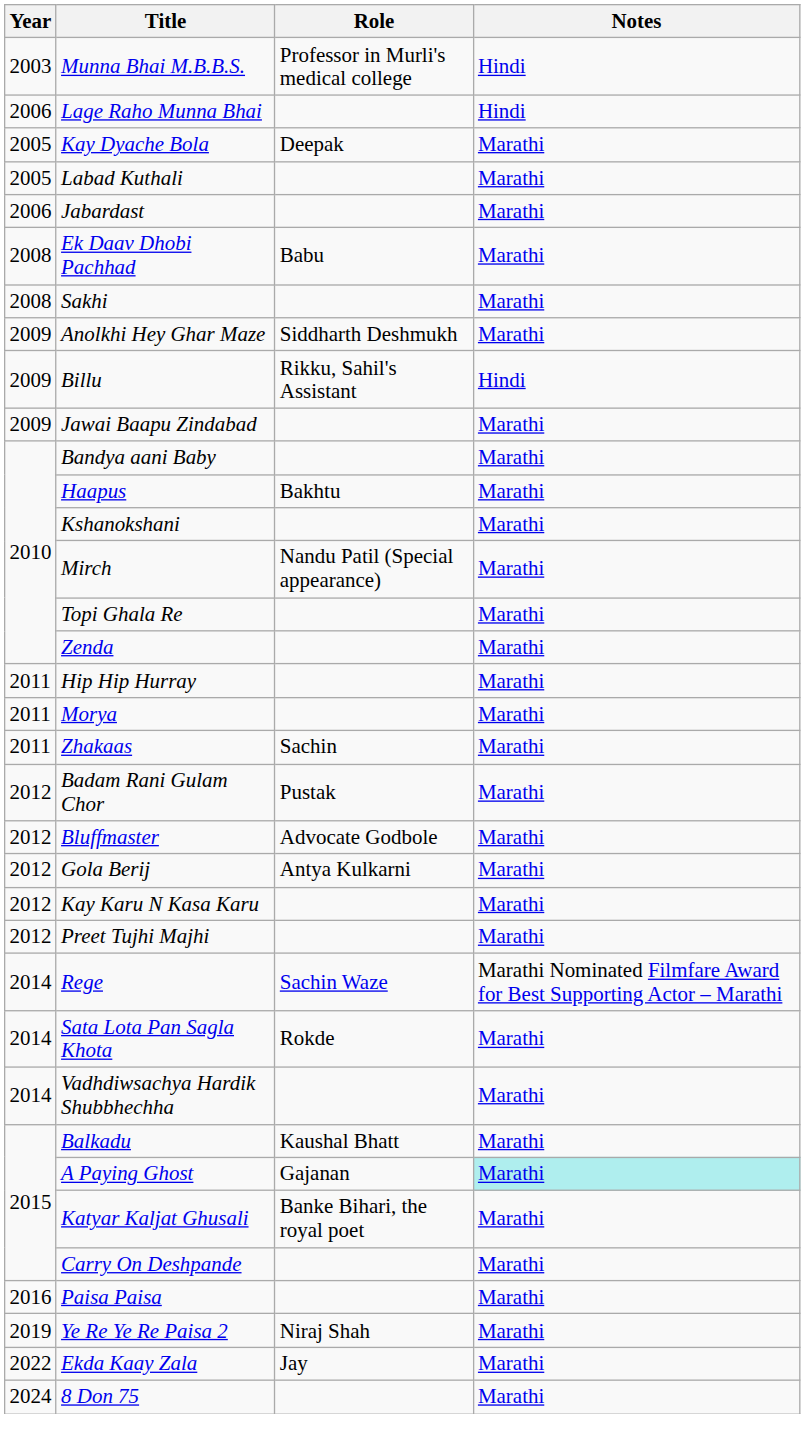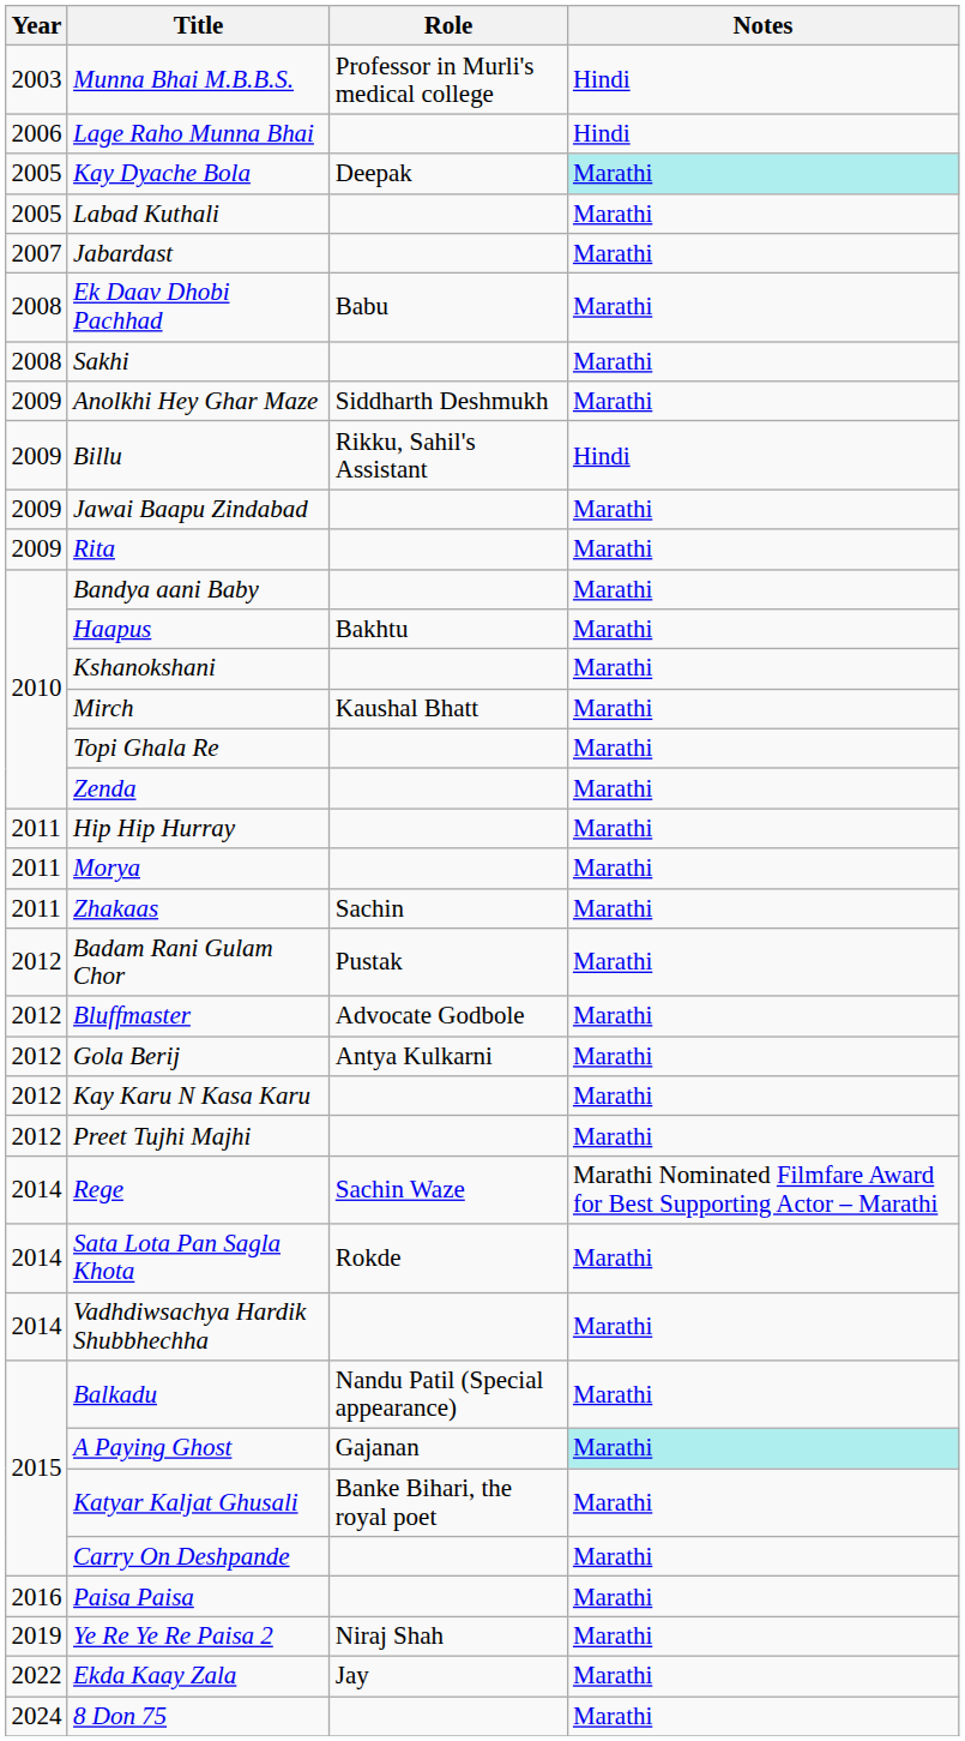 <table class="wikitable sortable">
 <tr>
 <th>Year</th>
 <th>Title</th>
 <th>Role</th>
 <th>Notes</th>
 </tr>
 <tr>
 <td>2003</td>
 <td><em><a href='#'>Munna Bhai M.B.B.S.</a></em></td>
 <td>Professor in Murli's medical college</td>
 <td><a href='#'>Hindi</a></td>
 </tr>
 <tr>
 <td>2006</td>
 <td><em><a href='#'>Lage Raho Munna Bhai</a></em></td>
 <td></td>
 <td><a href='#'>Hindi</a></td>
 </tr>
 <tr>
 <td>2005</td>
 <td><em><a href='#'>Kay Dyache Bola</a></em></td>
 <td>Deepak</td>
-<td><a href='#'>Marathi</a></td>
+<td style="background: paleturquoise;"><a href='#'>Marathi</a></td>
 </tr>
 <tr>
 <td>2005</td>
 <td><em>Labad Kuthali</em></td>
 <td></td>
 <td><a href='#'>Marathi</a></td>
 </tr>
 <tr>
-<td>2006</td>
+<td>2007</td>
 <td><em>Jabardast</em></td>
 <td></td>
 <td><a href='#'>Marathi</a></td>
 </tr>
 <tr>
 <td>2008</td>
 <td><em><a href='#'>Ek Daav Dhobi Pachhad</a></em></td>
 <td>Babu</td>
 <td><a href='#'>Marathi</a></td>
 </tr>
 <tr>
 <td>2008</td>
 <td><em>Sakhi</em></td>
 <td></td>
 <td><a href='#'>Marathi</a></td>
 </tr>
 <tr>
 <td>2009</td>
 <td><em>Anolkhi Hey Ghar Maze</em></td>
 <td>Siddharth Deshmukh</td>
 <td><a href='#'>Marathi</a></td>
 </tr>
 <tr>
 <td>2009</td>
 <td><em>Billu</em></td>
 <td>Rikku, Sahil's Assistant</td>
 <td><a href='#'>Hindi</a></td>
 </tr>
 <tr>
 <td>2009</td>
 <td><em>Jawai Baapu Zindabad</em></td>
 <td></td>
 <td><a href='#'>Marathi</a></td>
 </tr>
 <tr>
+<td>2009</td>
+<td><em><a href='#'>Rita</a></em></td>
+<td></td>
+<td><a href='#'>Marathi</a></td>
+</tr>
+<tr>
 <td Rowspan="6">2010</td>
 <td><em>Bandya aani Baby</em></td>
 <td></td>
 <td><a href='#'>Marathi</a></td>
 </tr>
 <tr>
 <td><em><a href='#'>Haapus</a></em></td>
 <td>Bakhtu</td>
 <td><a href='#'>Marathi</a></td>
 </tr>
 <tr>
 <td><em>Kshanokshani</em></td>
 <td></td>
 <td><a href='#'>Marathi</a></td>
 </tr>
 <tr>
 <td><em>Mirch</em></td>
-<td>Nandu Patil (Special appearance)</td>
+<td>Kaushal Bhatt</td>
 <td><a href='#'>Marathi</a></td>
 </tr>
 <tr>
 <td><em>Topi Ghala Re</em></td>
 <td></td>
 <td><a href='#'>Marathi</a></td>
 </tr>
 <tr>
 <td><em><a href='#'>Zenda</a></em></td>
 <td></td>
 <td><a href='#'>Marathi</a></td>
 </tr>
 <tr>
 <td>2011</td>
 <td><em>Hip Hip Hurray</em></td>
 <td></td>
 <td><a href='#'>Marathi</a></td>
 </tr>
 <tr>
 <td>2011</td>
 <td><em><a href='#'>Morya</a></em></td>
 <td></td>
 <td><a href='#'>Marathi</a></td>
 </tr>
 <tr>
 <td>2011</td>
 <td><em><a href='#'>Zhakaas</a></em></td>
 <td>Sachin</td>
 <td><a href='#'>Marathi</a></td>
 </tr>
 <tr>
 <td>2012</td>
 <td><em>Badam Rani Gulam Chor</em></td>
 <td>Pustak</td>
 <td><a href='#'>Marathi</a></td>
 </tr>
 <tr>
 <td>2012</td>
 <td><em><a href='#'>Bluffmaster</a></em></td>
 <td>Advocate Godbole</td>
 <td><a href='#'>Marathi</a></td>
 </tr>
 <tr>
 <td>2012</td>
 <td><em>Gola Berij</em></td>
 <td>Antya Kulkarni</td>
 <td><a href='#'>Marathi</a></td>
 </tr>
 <tr>
 <td>2012</td>
 <td><em>Kay Karu N Kasa Karu</em></td>
 <td></td>
 <td><a href='#'>Marathi</a></td>
 </tr>
 <tr>
 <td>2012</td>
 <td><em>Preet Tujhi Majhi</em></td>
 <td></td>
 <td><a href='#'>Marathi</a></td>
 </tr>
 <tr>
 <td>2014</td>
 <td><em><a href='#'>Rege</a></em></td>
 <td><a href='#'>Sachin Waze</a></td>
 <td>Marathi Nominated <a href='#'>Filmfare Award for Best Supporting Actor – Marathi</a></td>
 </tr>
 <tr>
 <td>2014</td>
 <td><em><a href='#'>Sata Lota Pan Sagla Khota</a></em></td>
 <td>Rokde</td>
 <td><a href='#'>Marathi</a></td>
 </tr>
 <tr>
 <td>2014</td>
 <td><em>Vadhdiwsachya Hardik Shubbhechha</em></td>
 <td></td>
 <td><a href='#'>Marathi</a></td>
 </tr>
 <tr>
 <td Rowspan="4">2015</td>
 <td><em><a href='#'>Balkadu</a></em></td>
-<td>Kaushal Bhatt</td>
+<td>Nandu Patil (Special appearance)</td>
 <td><a href='#'>Marathi</a></td>
 </tr>
 <tr>
 <td><em><a href='#'>A Paying Ghost</a></em></td>
 <td>Gajanan</td>
 <td style="background: paleturquoise;"><a href='#'>Marathi</a></td>
 </tr>
 <tr>
 <td><em><a href='#'>Katyar Kaljat Ghusali</a></em></td>
 <td>Banke Bihari, the royal poet</td>
 <td><a href='#'>Marathi</a></td>
 </tr>
 <tr>
 <td><em><a href='#'>Carry On Deshpande</a></em></td>
 <td></td>
 <td><a href='#'>Marathi</a></td>
 </tr>
 <tr>
 <td>2016</td>
 <td><em><a href='#'>Paisa Paisa</a></em></td>
 <td></td>
 <td><a href='#'>Marathi</a></td>
 </tr>
 <tr>
 <td>2019</td>
 <td><em><a href='#'>Ye Re Ye Re Paisa 2</a></em></td>
 <td>Niraj Shah</td>
 <td><a href='#'>Marathi</a></td>
 </tr>
 <tr>
 <td>2022</td>
 <td><a href='#'><em>Ekda Kaay Zala</em></a></td>
 <td>Jay</td>
 <td><a href='#'>Marathi</a></td>
 </tr>
 <tr>
 <td>2024</td>
 <td><em><a href='#'>8 Don 75</a></em></td>
 <td></td>
 <td><a href='#'>Marathi</a></td>
 </tr>
 </table>
